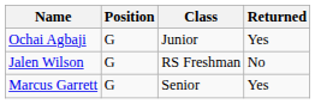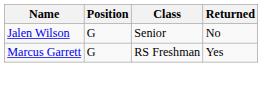 <table class="wikitable">
 <tr>
 <th>Name</th>
 <th>Position</th>
 <th>Class</th>
 <th>Returned</th>
 </tr>
 <tr>
-<td><a href='#'>Ochai Agbaji</a></td>
-<td>G</td>
-<td>Junior</td>
-<td>Yes</td>
-</tr>
-<tr>
 <td><a href='#'>Jalen Wilson</a></td>
 <td>G</td>
-<td>RS Freshman</td>
+<td>Senior</td>
 <td>No</td>
 </tr>
 <tr>
 <td><a href='#'>Marcus Garrett</a></td>
 <td>G</td>
-<td>Senior</td>
+<td>RS Freshman</td>
 <td>Yes</td>
 </tr>
 </table>
